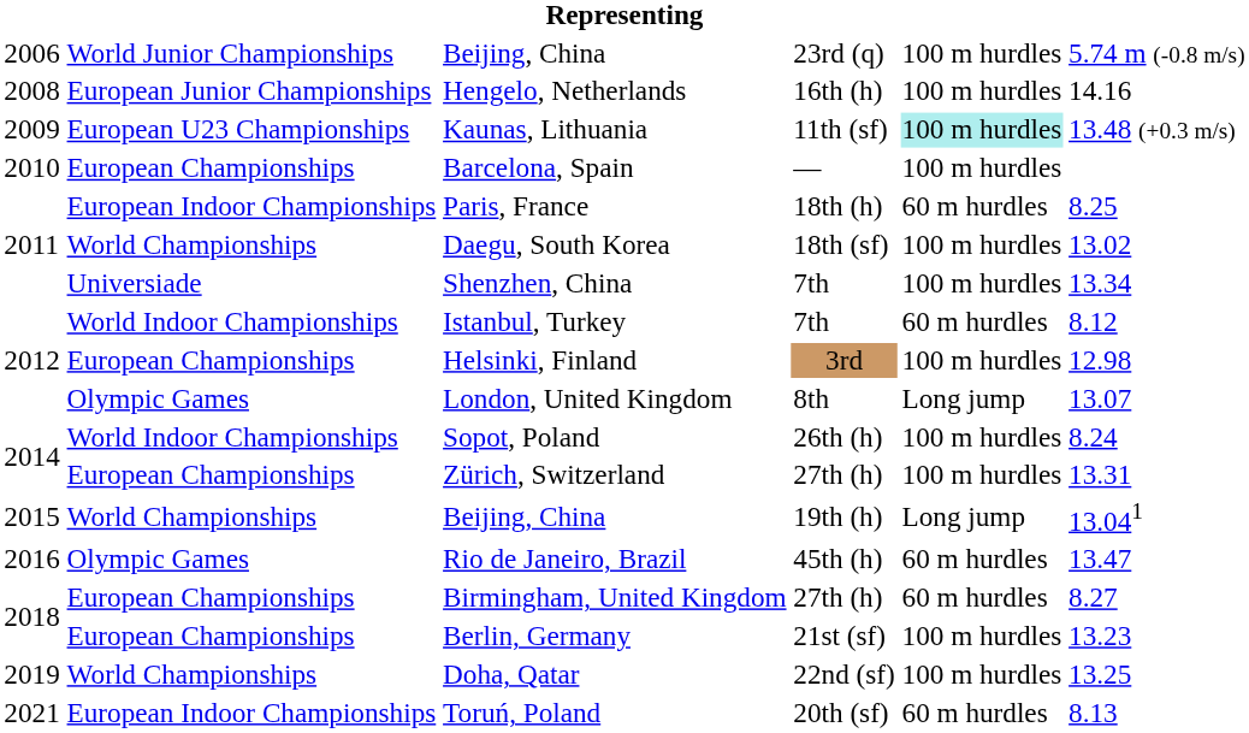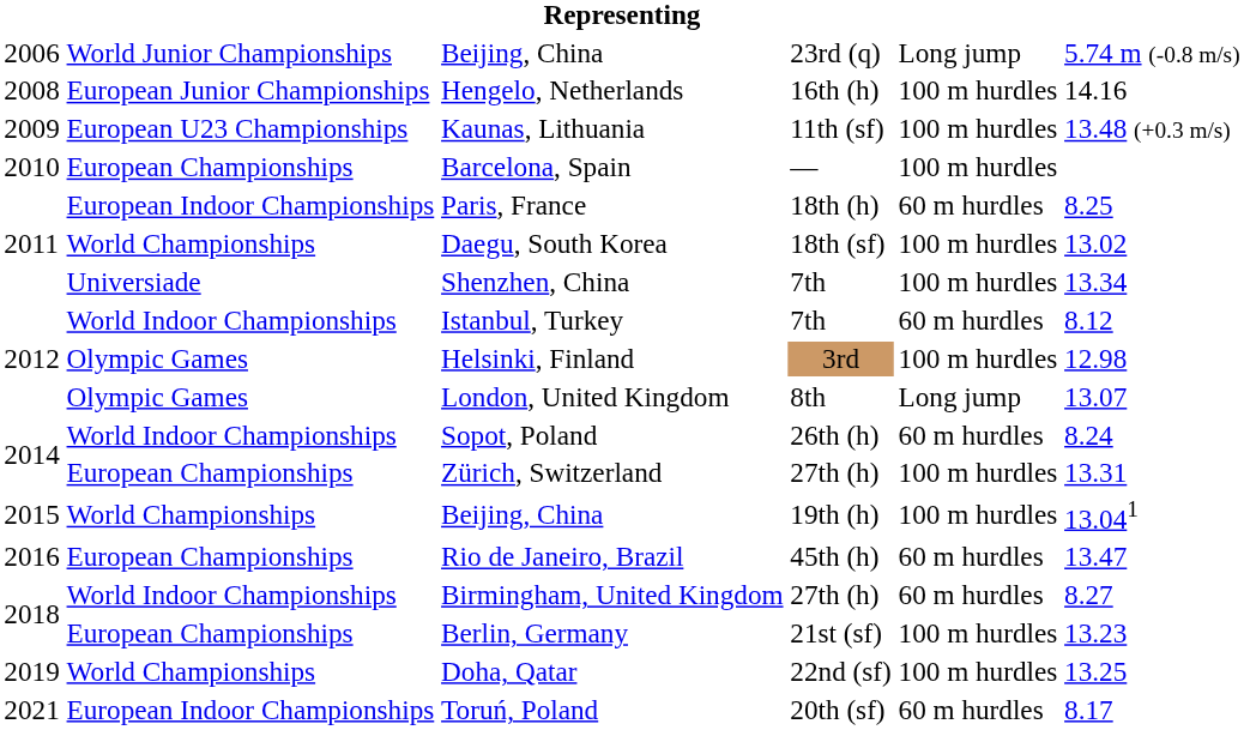 <table>
 <tr>
 <th colspan="6">Representing </th>
 </tr>
 <tr>
 <td>2006</td>
 <td><a href='#'>World Junior Championships</a></td>
 <td><a href='#'>Beijing</a>, China</td>
 <td>23rd (q)</td>
-<td>100 m hurdles</td>
+<td>Long jump</td>
 <td><a href='#'>5.74 m</a>  <small>(-0.8 m/s)</small></td>
 </tr>
 <tr>
 <td>2008</td>
 <td><a href='#'>European Junior Championships</a></td>
 <td><a href='#'>Hengelo</a>, Netherlands</td>
 <td>16th (h)</td>
 <td>100 m hurdles</td>
 <td>14.16</td>
 </tr>
 <tr>
 <td>2009</td>
 <td><a href='#'>European U23 Championships</a></td>
 <td><a href='#'>Kaunas</a>, Lithuania</td>
 <td>11th (sf)</td>
-<td style="background: paleturquoise;">100 m hurdles</td>
+<td>100 m hurdles</td>
 <td><a href='#'>13.48</a> <small>(+0.3 m/s)</small></td>
 </tr>
 <tr>
 <td>2010</td>
 <td><a href='#'>European Championships</a></td>
 <td><a href='#'>Barcelona</a>, Spain</td>
 <td>—</td>
 <td>100 m hurdles</td>
 <td><a href='#'></a></td>
 </tr>
 <tr>
 <td rowspan="3">2011</td>
 <td><a href='#'>European Indoor Championships</a></td>
 <td><a href='#'>Paris</a>, France</td>
 <td>18th (h)</td>
 <td>60 m hurdles</td>
 <td><a href='#'>8.25</a></td>
 </tr>
 <tr>
 <td><a href='#'>World Championships</a></td>
 <td><a href='#'>Daegu</a>, South Korea</td>
 <td>18th (sf)</td>
 <td>100 m hurdles</td>
 <td><a href='#'>13.02</a></td>
 </tr>
 <tr>
 <td><a href='#'>Universiade</a></td>
 <td><a href='#'>Shenzhen</a>, China</td>
 <td>7th</td>
 <td>100 m hurdles</td>
 <td><a href='#'>13.34</a></td>
 </tr>
 <tr>
 <td rowspan="3">2012</td>
 <td><a href='#'>World Indoor Championships</a></td>
 <td><a href='#'>Istanbul</a>, Turkey</td>
 <td>7th</td>
 <td>60 m hurdles</td>
 <td><a href='#'>8.12</a></td>
 </tr>
 <tr>
-<td><a href='#'>European Championships</a></td>
+<td><a href='#'>Olympic Games</a></td>
 <td><a href='#'>Helsinki</a>, Finland</td>
 <td bgcolor=cc9966 align="center">3rd</td>
 <td>100 m hurdles</td>
 <td><a href='#'>12.98</a></td>
 </tr>
 <tr>
 <td><a href='#'>Olympic Games</a></td>
 <td><a href='#'>London</a>, United Kingdom</td>
 <td>8th</td>
 <td>Long jump</td>
 <td><a href='#'>13.07</a></td>
 </tr>
 <tr>
 <td rowspan="2">2014</td>
 <td><a href='#'>World Indoor Championships</a></td>
 <td><a href='#'>Sopot</a>, Poland</td>
 <td>26th (h)</td>
-<td>100 m hurdles</td>
+<td>60 m hurdles</td>
 <td><a href='#'>8.24</a></td>
 </tr>
 <tr>
 <td><a href='#'>European Championships</a></td>
 <td><a href='#'>Zürich</a>, Switzerland</td>
 <td>27th (h)</td>
 <td>100 m hurdles</td>
 <td><a href='#'>13.31</a></td>
 </tr>
 <tr>
 <td>2015</td>
 <td><a href='#'>World Championships</a></td>
 <td><a href='#'>Beijing, China</a></td>
 <td>19th (h)</td>
-<td>Long jump</td>
+<td>100 m hurdles</td>
 <td><a href='#'>13.04</a><sup>1</sup></td>
 </tr>
 <tr>
 <td>2016</td>
-<td><a href='#'>Olympic Games</a></td>
+<td><a href='#'>European Championships</a></td>
 <td><a href='#'>Rio de Janeiro, Brazil</a></td>
 <td>45th (h)</td>
 <td>60 m hurdles</td>
 <td><a href='#'>13.47</a></td>
 </tr>
 <tr>
 <td rowspan=2>2018</td>
-<td><a href='#'>European Championships</a></td>
+<td><a href='#'>World Indoor Championships</a></td>
 <td><a href='#'>Birmingham, United Kingdom</a></td>
 <td>27th (h)</td>
 <td>60 m hurdles</td>
 <td><a href='#'>8.27</a></td>
 </tr>
 <tr>
 <td><a href='#'>European Championships</a></td>
 <td><a href='#'>Berlin, Germany</a></td>
 <td>21st (sf)</td>
 <td>100 m hurdles</td>
 <td><a href='#'>13.23</a></td>
 </tr>
 <tr>
 <td>2019</td>
 <td><a href='#'>World Championships</a></td>
 <td><a href='#'>Doha, Qatar</a></td>
 <td>22nd (sf)</td>
 <td>100 m hurdles</td>
 <td><a href='#'>13.25</a></td>
 </tr>
 <tr>
 <td>2021</td>
 <td><a href='#'>European Indoor Championships</a></td>
 <td><a href='#'>Toruń, Poland</a></td>
 <td>20th (sf)</td>
 <td>60 m hurdles</td>
-<td><a href='#'>8.13</a></td>
+<td><a href='#'>8.17</a></td>
 </tr>
 </table>
